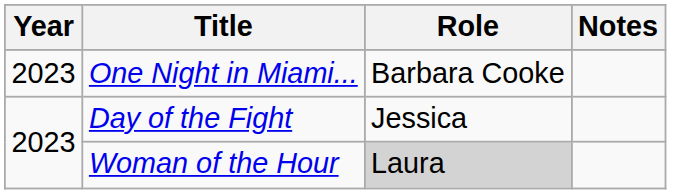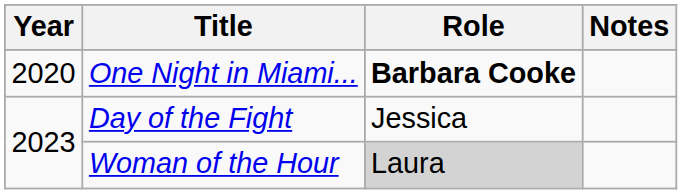 <table class="wikitable">
 <tr>
 <th>Year</th>
 <th>Title</th>
 <th>Role</th>
 <th>Notes</th>
 </tr>
 <tr>
-<td>2023</td>
+<td>2020</td>
 <td><em><a href='#'>One Night in Miami...</a></em></td>
-<td>Barbara Cooke</td>
+<td><strong>Barbara Cooke</strong></td>
 <td></td>
 </tr>
 <tr>
 <td rowspan=2>2023</td>
 <td><em><a href='#'>Day of the Fight</a></em></td>
 <td>Jessica</td>
 <td></td>
 </tr>
 <tr>
 <td><em><a href='#'>Woman of the Hour</a></em></td>
 <td style="background: lightgrey;">Laura</td>
 <td></td>
 </tr>
 </table>
